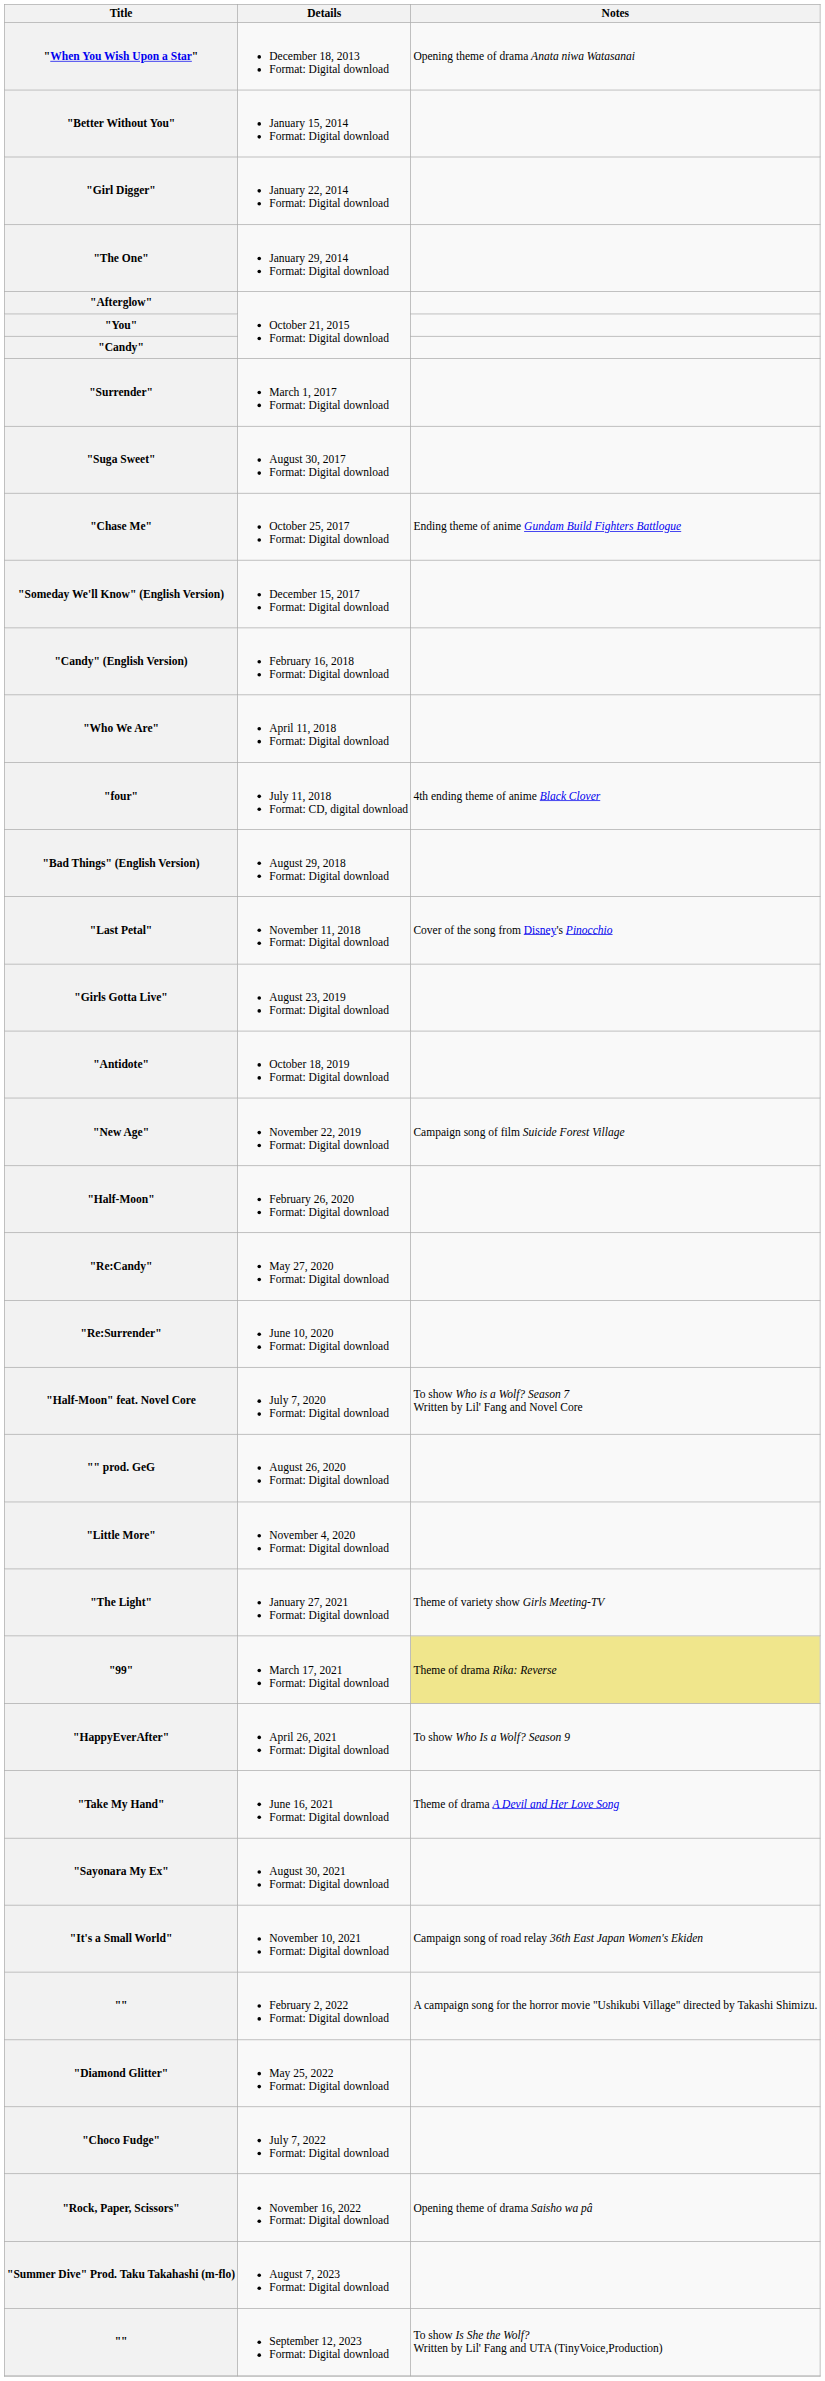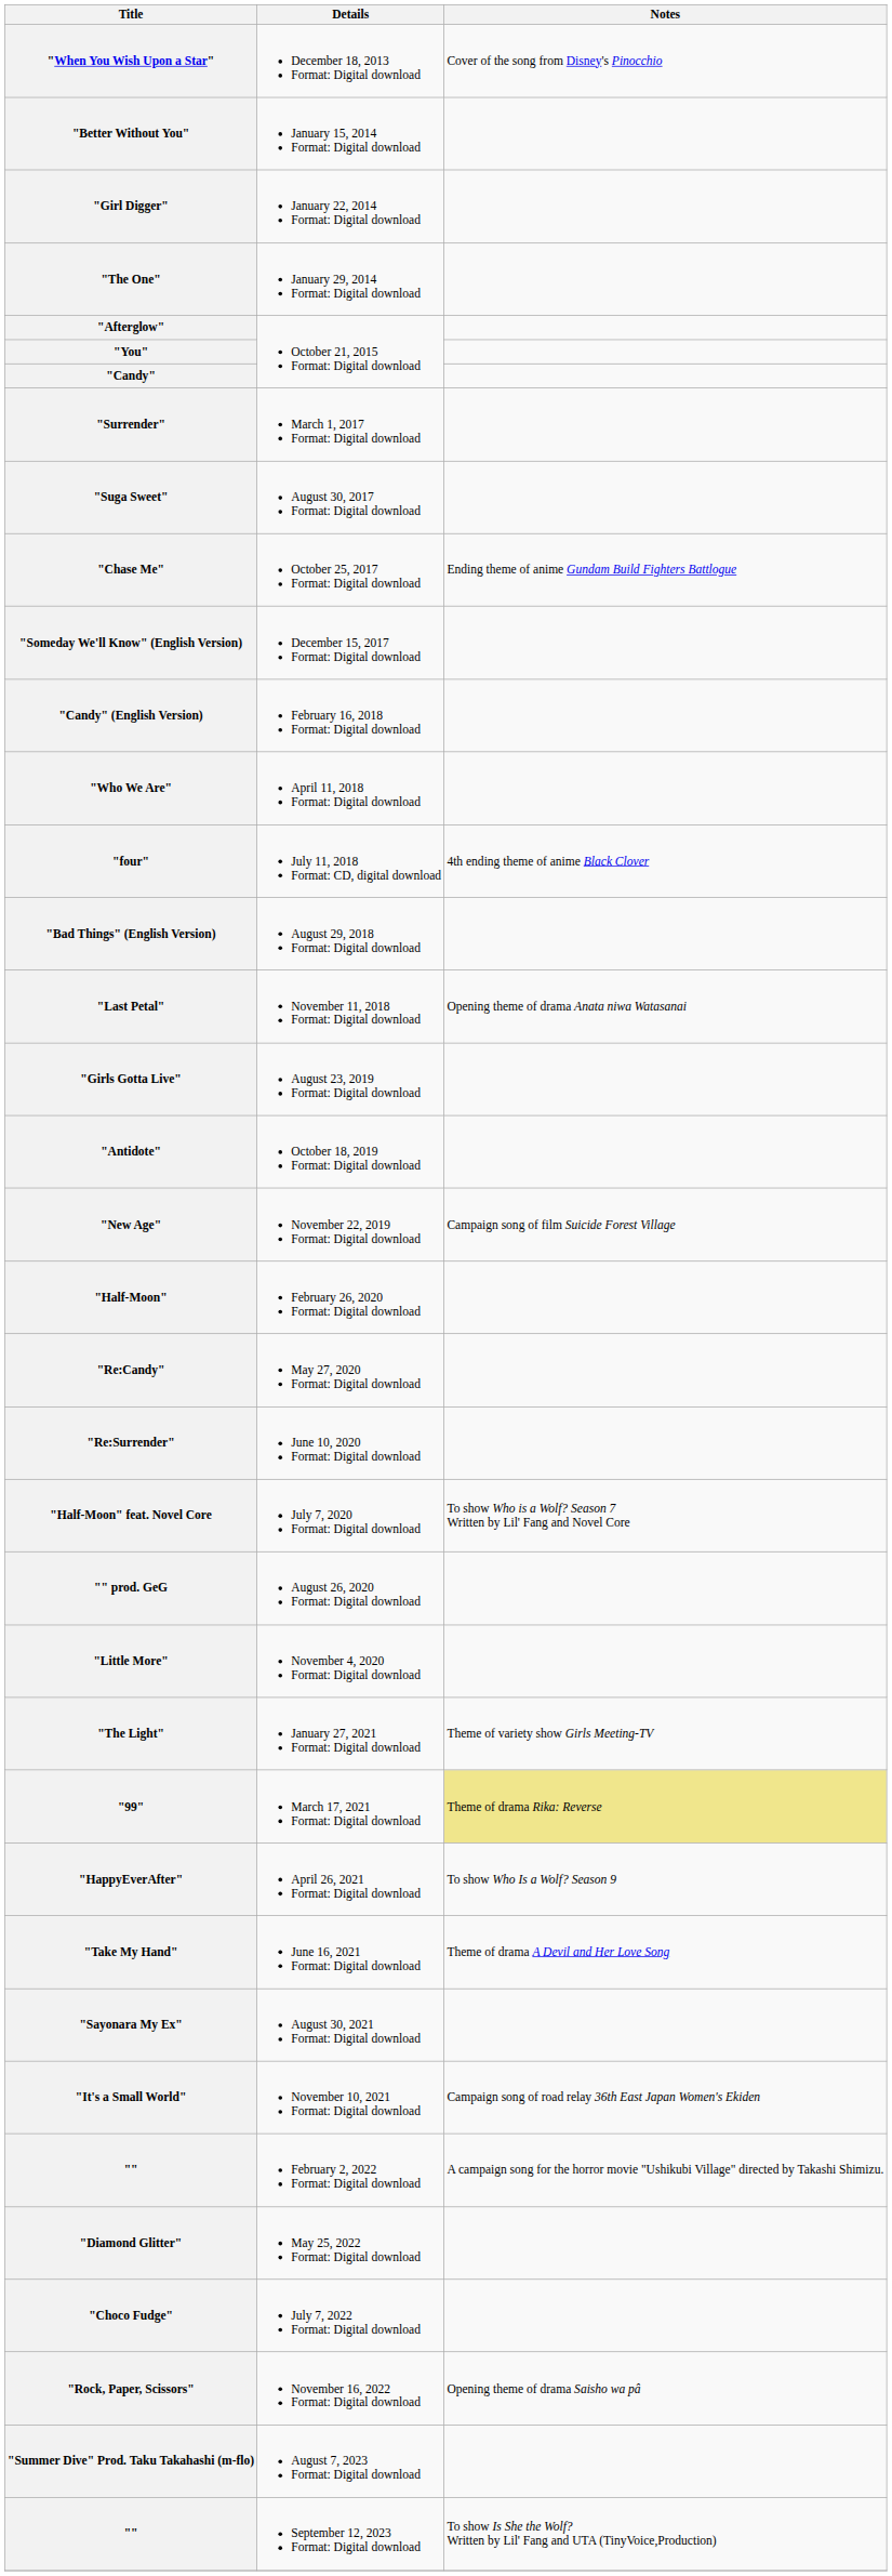 <table class="wikitable plainrowheaders">
 <tr class="hintergrundfarbe8">
 <th scope="col">Title</th>
 <th scope="col">Details</th>
 <th scope="col">Notes</th>
 </tr>
 <tr>
 <th scope="row">"<a href='#'>When You Wish Upon a Star</a>"</th>
 <td><br><ul><li>December 18, 2013</li><li>Format: Digital download</li></ul></td>
-<td>Opening theme of drama <em>Anata niwa Watasanai</em></td>
+<td>Cover of the song from <a href='#'>Disney</a>'s <em><a href='#'>Pinocchio</a></em></td>
 </tr>
 <tr>
 <th scope="row">"Better Without You"</th>
 <td><br><ul><li>January 15, 2014</li><li>Format: Digital download</li></ul></td>
 <td></td>
 </tr>
 <tr>
 <th scope="row">"Girl Digger"</th>
 <td><br><ul><li>January 22, 2014</li><li>Format: Digital download</li></ul></td>
 <td></td>
 </tr>
 <tr>
 <th scope="row">"The One"</th>
 <td><br><ul><li>January 29, 2014</li><li>Format: Digital download</li></ul></td>
 <td></td>
 </tr>
 <tr>
 <th scope="row">"Afterglow"</th>
 <td rowspan="3"><br><ul><li>October 21, 2015</li><li>Format: Digital download</li></ul></td>
 <td></td>
 </tr>
 <tr>
 <th scope="row">"You"</th>
 <td></td>
 </tr>
 <tr>
 <th scope="row">"Candy"</th>
 <td></td>
 </tr>
 <tr>
 <th scope="row">"Surrender"</th>
 <td><br><ul><li>March 1, 2017</li><li>Format: Digital download</li></ul></td>
 <td></td>
 </tr>
 <tr>
 <th scope="row">"Suga Sweet"</th>
 <td><br><ul><li>August 30, 2017</li><li>Format: Digital download</li></ul></td>
 <td></td>
 </tr>
 <tr>
 <th scope="row">"Chase Me"</th>
 <td><br><ul><li>October 25, 2017</li><li>Format: Digital download</li></ul></td>
 <td>Ending theme of anime <a href='#'><em>Gundam Build Fighters Battlogue</em></a></td>
 </tr>
 <tr>
 <th scope="row">"Someday We'll Know" (English Version)</th>
 <td><br><ul><li>December 15, 2017</li><li>Format: Digital download</li></ul></td>
 <td></td>
 </tr>
 <tr>
 <th scope="row">"Candy" (English Version)</th>
 <td><br><ul><li>February 16, 2018</li><li>Format: Digital download</li></ul></td>
 <td></td>
 </tr>
 <tr>
 <th scope="row">"Who We Are"</th>
 <td><br><ul><li>April 11, 2018</li><li>Format: Digital download</li></ul></td>
 <td></td>
 </tr>
 <tr>
 <th scope="row">"four"</th>
 <td><br><ul><li>July 11, 2018</li><li>Format: CD, digital download</li></ul></td>
 <td>4th ending theme of anime <em><a href='#'>Black Clover</a></em></td>
 </tr>
 <tr>
 <th scope="row">"Bad Things" (English Version)</th>
 <td><br><ul><li>August 29, 2018</li><li>Format: Digital download</li></ul></td>
 <td></td>
 </tr>
 <tr>
 <th scope="row">"Last Petal"</th>
 <td><br><ul><li>November 11, 2018</li><li>Format: Digital download</li></ul></td>
-<td>Cover of the song from <a href='#'>Disney</a>'s <em><a href='#'>Pinocchio</a></em></td>
+<td>Opening theme of drama <em>Anata niwa Watasanai</em></td>
 </tr>
 <tr>
 <th scope="row">"Girls Gotta Live"</th>
 <td><br><ul><li>August 23, 2019</li><li>Format: Digital download</li></ul></td>
 <td></td>
 </tr>
 <tr>
 <th scope="row">"Antidote"</th>
 <td><br><ul><li>October 18, 2019</li><li>Format: Digital download</li></ul></td>
 <td></td>
 </tr>
 <tr>
 <th scope="row">"New Age"</th>
 <td><br><ul><li>November 22, 2019</li><li>Format: Digital download</li></ul></td>
 <td>Campaign song of film <em>Suicide Forest Village</em></td>
 </tr>
 <tr>
 <th scope="row">"Half-Moon"</th>
 <td><br><ul><li>February 26, 2020</li><li>Format: Digital download</li></ul></td>
 <td></td>
 </tr>
 <tr>
 <th scope="row">"Re:Candy"</th>
 <td><br><ul><li>May 27, 2020</li><li>Format: Digital download</li></ul></td>
 <td></td>
 </tr>
 <tr>
 <th scope="row">"Re:Surrender"</th>
 <td><br><ul><li>June 10, 2020</li><li>Format: Digital download</li></ul></td>
 <td></td>
 </tr>
 <tr>
 <th scope="row">"Half-Moon" feat. Novel Core</th>
 <td><br><ul><li>July 7, 2020</li><li>Format: Digital download</li></ul></td>
 <td>To show <em>Who is a Wolf? Season 7</em><br>Written by Lil' Fang and Novel Core</td>
 </tr>
 <tr>
 <th scope="row">"" prod. GeG</th>
 <td><br><ul><li>August 26, 2020</li><li>Format: Digital download</li></ul></td>
 <td></td>
 </tr>
 <tr>
 <th scope="row">"Little More"</th>
 <td><br><ul><li>November 4, 2020</li><li>Format: Digital download</li></ul></td>
 <td></td>
 </tr>
 <tr>
 <th scope="row">"The Light"</th>
 <td><br><ul><li>January 27, 2021</li><li>Format: Digital download</li></ul></td>
 <td>Theme of variety show <em>Girls Meeting-TV</em></td>
 </tr>
 <tr>
 <th scope="row">"99"</th>
 <td><br><ul><li>March 17, 2021</li><li>Format: Digital download</li></ul></td>
 <td style="background: khaki;">Theme of drama <em>Rika: Reverse</em></td>
 </tr>
 <tr>
 <th scope="row">"HappyEverAfter"</th>
 <td><br><ul><li>April 26, 2021</li><li>Format: Digital download</li></ul></td>
 <td>To show <em>Who Is a Wolf? Season 9</em></td>
 </tr>
 <tr>
 <th scope="row">"Take My Hand"</th>
 <td><br><ul><li>June 16, 2021</li><li>Format: Digital download</li></ul></td>
 <td>Theme of drama <em><a href='#'>A Devil and Her Love Song</a></em></td>
 </tr>
 <tr>
 <th scope="row">"Sayonara My Ex"</th>
 <td><br><ul><li>August 30, 2021</li><li>Format: Digital download</li></ul></td>
 <td></td>
 </tr>
 <tr>
 <th scope="row">"It's a Small World"</th>
 <td><br><ul><li>November 10, 2021</li><li>Format: Digital download</li></ul></td>
 <td>Campaign song of road relay <em>36th East Japan Women's Ekiden</em></td>
 </tr>
 <tr>
 <th scope="row">""</th>
 <td><br><ul><li>February 2, 2022</li><li>Format: Digital download</li></ul></td>
 <td>A campaign song for the horror movie "Ushikubi Village" directed by Takashi Shimizu.</td>
 </tr>
 <tr>
 <th scope="row">"Diamond Glitter"</th>
 <td><br><ul><li>May 25, 2022</li><li>Format: Digital download</li></ul></td>
 </tr>
 <tr>
 <th scope="row">"Choco Fudge"</th>
 <td><br><ul><li>July 7, 2022</li><li>Format: Digital download</li></ul></td>
 <td></td>
 </tr>
 <tr>
 <th scope="row">"Rock, Paper, Scissors"</th>
 <td><br><ul><li>November 16, 2022</li><li>Format: Digital download</li></ul></td>
 <td>Opening theme of drama <em>Saisho wa pâ</em></td>
 </tr>
 <tr>
 <th scope="row">"Summer Dive" Prod. Taku Takahashi (m-flo)</th>
 <td><br><ul><li>August 7, 2023</li><li>Format: Digital download</li></ul></td>
 <td></td>
 </tr>
 <tr>
 <th scope="row">""</th>
 <td><br><ul><li>September 12, 2023</li><li>Format: Digital download</li></ul></td>
 <td>To show <em>Is She the Wolf?</em> <br>Written by Lil' Fang and UTA (TinyVoice,Production)</td>
 </tr>
 <tr>
 </tr>
 </table>
